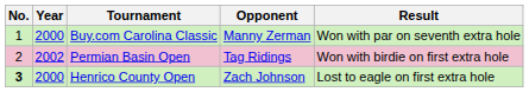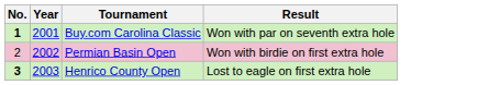 <table class="wikitable" style="font-size:95%;">
 <tr>
 <th>No.</th>
 <th>Year</th>
 <th>Tournament</th>
-<th>Opponent</th>
 <th>Result</th>
 </tr>
 <tr style="background:#D0F0C0;">
-<td align=center>1</td>
-<td><a href='#'>2000</a></td>
+<td align=center><strong>1</strong></td>
+<td><a href='#'>2001</a></td>
 <td><a href='#'>Buy.com Carolina Classic</a></td>
-<td> <a href='#'>Manny Zerman</a></td>
 <td>Won with par on seventh extra hole</td>
 </tr>
 <tr style="background:#F2C1D1;">
 <td align=center>2</td>
 <td><a href='#'>2002</a></td>
 <td><a href='#'>Permian Basin Open</a></td>
-<td> <a href='#'>Tag Ridings</a></td>
 <td>Won with birdie on first extra hole</td>
 </tr>
 <tr style="background:#D0F0C0;">
 <td align=center><strong>3</strong></td>
-<td><a href='#'>2000</a></td>
+<td><a href='#'>2003</a></td>
 <td><a href='#'>Henrico County Open</a></td>
-<td> <a href='#'>Zach Johnson</a></td>
 <td>Lost to eagle on first extra hole</td>
 </tr>
 </table>
